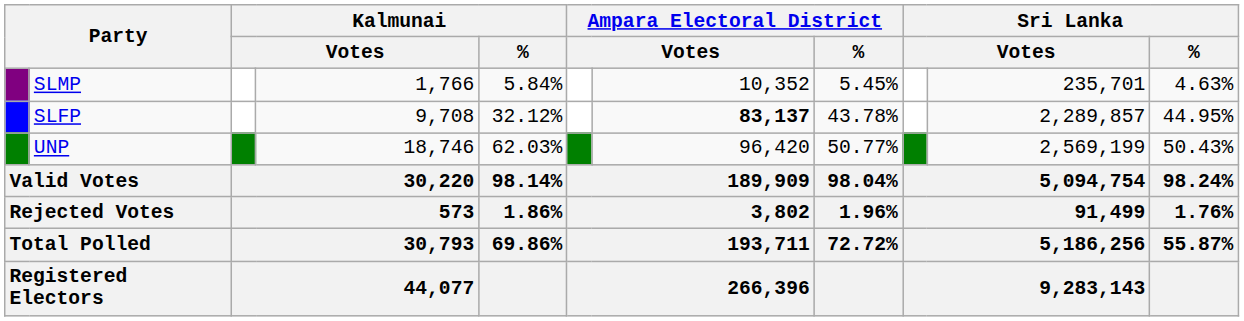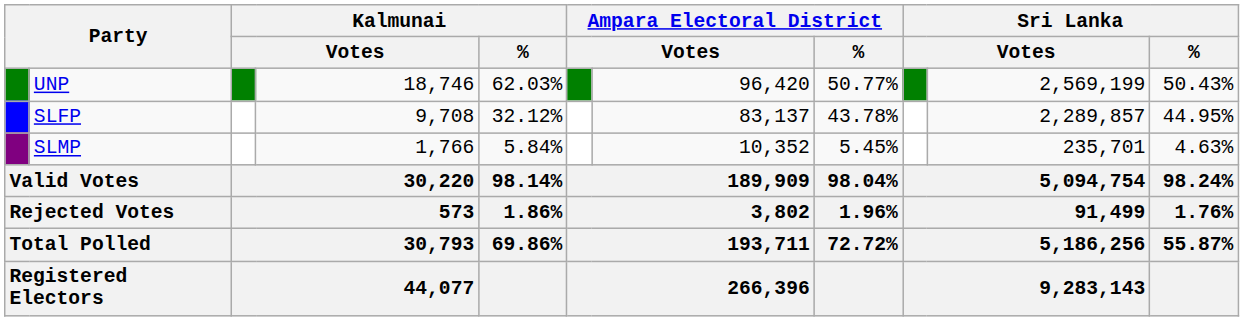 <table class="wikitable">
 <tr>
 <th colspan="2" width="144px"rowspan="2">Party</th>
 <th colspan="3" width="216px">Kalmunai</th>
 <th colspan="3" width="216px"><a href='#'>Ampara Electoral District</a></th>
 <th colspan="3" width="216px">Sri Lanka</th>
 </tr>
 <tr>
 <th colspan="2" width="144px">Votes</th>
 <th>%</th>
 <th colspan="2" width="144px">Votes</th>
 <th>%</th>
 <th colspan="2" width="144px">Votes</th>
 <th>%</th>
 </tr>
 <tr>
+<td style="background-color:green;" width="10px"></td>
+<td style="text-align:left;"><a href='#'>UNP</a></td>
+<td style="background-color:green;" width="10px"></td>
+<td style="text-align:right;">18,746</td>
+<td style="text-align:right;">62.03%</td>
+<td style="background-color:green;" width="10px"></td>
+<td style="text-align:right;">96,420</td>
+<td style="text-align:right;">50.77%</td>
+<td style="background-color:green;" width="10px"></td>
+<td style="text-align:right;">2,569,199</td>
+<td style="text-align:right;">50.43%</td>
+</tr>
+<tr>
+<td style="background-color:blue;" width="10px"></td>
+<td style="text-align:left;"><a href='#'>SLFP</a></td>
+<td style="background-color:white;" width="10px"></td>
+<td style="text-align:right;">9,708</td>
+<td style="text-align:right;">32.12%</td>
+<td style="background-color:white;" width="10px"></td>
+<td style="text-align:right;">83,137</td>
+<td style="text-align:right;">43.78%</td>
+<td style="background-color:white;" width="10px"></td>
+<td style="text-align:right;">2,289,857</td>
+<td style="text-align:right;">44.95%</td>
+</tr>
+<tr>
 <td style="background-color:purple;" width="10px"></td>
 <td style="text-align:left;"><a href='#'>SLMP</a></td>
 <td style="background-color:white;" width="10px"></td>
 <td style="text-align:right;">1,766</td>
 <td style="text-align:right;">5.84%</td>
 <td style="background-color:white;" width="10px"></td>
 <td style="text-align:right;">10,352</td>
 <td style="text-align:right;">5.45%</td>
 <td style="background-color:white;" width="10px"></td>
 <td style="text-align:right;">235,701</td>
 <td style="text-align:right;">4.63%</td>
-</tr>
-<tr>
-<td style="background-color:blue;" width="10px"></td>
-<td style="text-align:left;"><a href='#'>SLFP</a></td>
-<td style="background-color:white;" width="10px"></td>
-<td style="text-align:right;">9,708</td>
-<td style="text-align:right;">32.12%</td>
-<td style="background-color:white;" width="10px"></td>
-<td style="text-align:right;"><strong>83,137</strong></td>
-<td style="text-align:right;">43.78%</td>
-<td style="background-color:white;" width="10px"></td>
-<td style="text-align:right;">2,289,857</td>
-<td style="text-align:right;">44.95%</td>
-</tr>
-<tr>
-<td style="background-color:green;" width="10px"></td>
-<td style="text-align:left;"><a href='#'>UNP</a></td>
-<td style="background-color:green;" width="10px"></td>
-<td style="text-align:right;">18,746</td>
-<td style="text-align:right;">62.03%</td>
-<td style="background-color:green;" width="10px"></td>
-<td style="text-align:right;">96,420</td>
-<td style="text-align:right;">50.77%</td>
-<td style="background-color:green;" width="10px"></td>
-<td style="text-align:right;">2,569,199</td>
-<td style="text-align:right;">50.43%</td>
 </tr>
 <tr>
 <th colspan="2" width="144px"style="text-align:left;">Valid Votes</th>
 <th style="text-align:right;"colspan="2" width="144px">30,220</th>
 <th style="text-align:right;">98.14%</th>
 <th style="text-align:right;"colspan="2" width="144px">189,909</th>
 <th style="text-align:right;">98.04%</th>
 <th style="text-align:right;"colspan="2" width="144px">5,094,754</th>
 <th style="text-align:right;">98.24%</th>
 </tr>
 <tr>
 <th colspan="2" width="144px"style="text-align:left;">Rejected Votes</th>
 <th style="text-align:right;"colspan="2" width="144px">573</th>
 <th style="text-align:right;">1.86%</th>
 <th style="text-align:right;"colspan="2" width="144px">3,802</th>
 <th style="text-align:right;">1.96%</th>
 <th style="text-align:right;"colspan="2" width="144px">91,499</th>
 <th style="text-align:right;">1.76%</th>
 </tr>
 <tr>
 <th colspan="2" width="144px"style="text-align:left;">Total Polled</th>
 <th style="text-align:right;"colspan="2" width="144px">30,793</th>
 <th style="text-align:right;">69.86%</th>
 <th style="text-align:right;"colspan="2" width="144px">193,711</th>
 <th style="text-align:right;">72.72%</th>
 <th style="text-align:right;"colspan="2" width="144px">5,186,256</th>
 <th style="text-align:right;">55.87%</th>
 </tr>
 <tr>
 <th colspan="2" width="144px"style="text-align:left;">Registered Electors</th>
 <th style="text-align:right;"colspan="2" width="144px">44,077</th>
 <th></th>
 <th style="text-align:right;"colspan="2" width="144px">266,396</th>
 <th></th>
 <th style="text-align:right;"colspan="2" width="144px">9,283,143</th>
 <th></th>
 </tr>
 </table>
